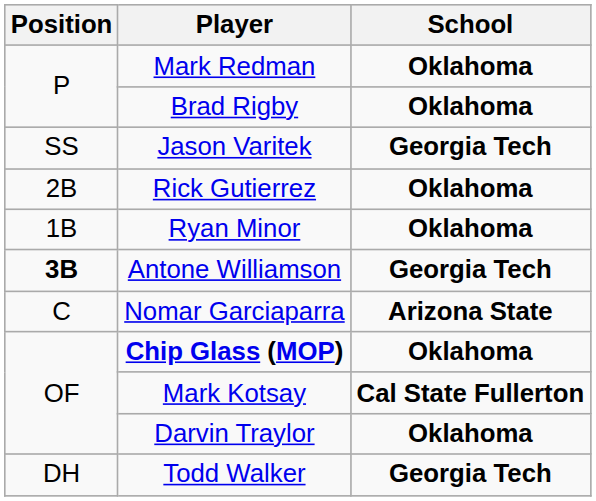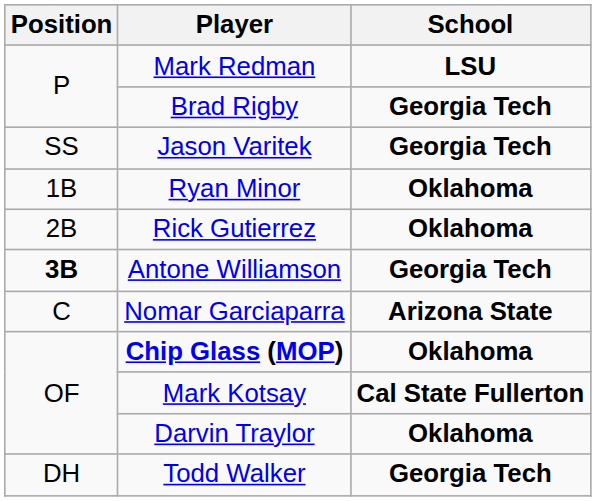 <table class="wikitable" style=text-align:center>
 <tr>
 <th>Position</th>
 <th>Player</th>
 <th>School</th>
 </tr>
 <tr>
 <td rowspan=2>P</td>
 <td><a href='#'>Mark Redman</a></td>
-<td style=><strong>Oklahoma</strong></td>
+<td style=><strong>LSU</strong></td>
 </tr>
 <tr>
 <td><a href='#'>Brad Rigby</a></td>
-<td style=><strong>Oklahoma</strong></td>
+<td style=><strong>Georgia Tech</strong></td>
 </tr>
 <tr>
 <td>SS</td>
 <td><a href='#'>Jason Varitek</a></td>
 <td style=><strong>Georgia Tech</strong></td>
 </tr>
 <tr>
-<td>2B</td>
-<td><a href='#'>Rick Gutierrez</a></td>
+<td>1B</td>
+<td><a href='#'>Ryan Minor</a></td>
 <td style=><strong>Oklahoma</strong></td>
 </tr>
 <tr>
-<td>1B</td>
-<td><a href='#'>Ryan Minor</a></td>
+<td>2B</td>
+<td><a href='#'>Rick Gutierrez</a></td>
 <td style=><strong>Oklahoma</strong></td>
 </tr>
 <tr>
 <td><strong>3B</strong></td>
 <td><a href='#'>Antone Williamson</a></td>
 <td style=><strong>Georgia Tech</strong></td>
 </tr>
 <tr>
 <td>C</td>
 <td><a href='#'>Nomar Garciaparra</a></td>
 <td style=><strong>Arizona State</strong></td>
 </tr>
 <tr>
 <td rowspan=3>OF</td>
 <td><strong><a href='#'>Chip Glass</a> (<a href='#'>MOP</a>)</strong></td>
 <td style=><strong>Oklahoma</strong></td>
 </tr>
 <tr>
 <td><a href='#'>Mark Kotsay</a></td>
 <td style=><strong>Cal State Fullerton</strong></td>
 </tr>
 <tr>
 <td><a href='#'>Darvin Traylor</a></td>
 <td style=><strong>Oklahoma</strong></td>
 </tr>
 <tr>
 <td>DH</td>
 <td><a href='#'>Todd Walker</a></td>
 <td style=><strong>Georgia Tech</strong></td>
 </tr>
 </table>
